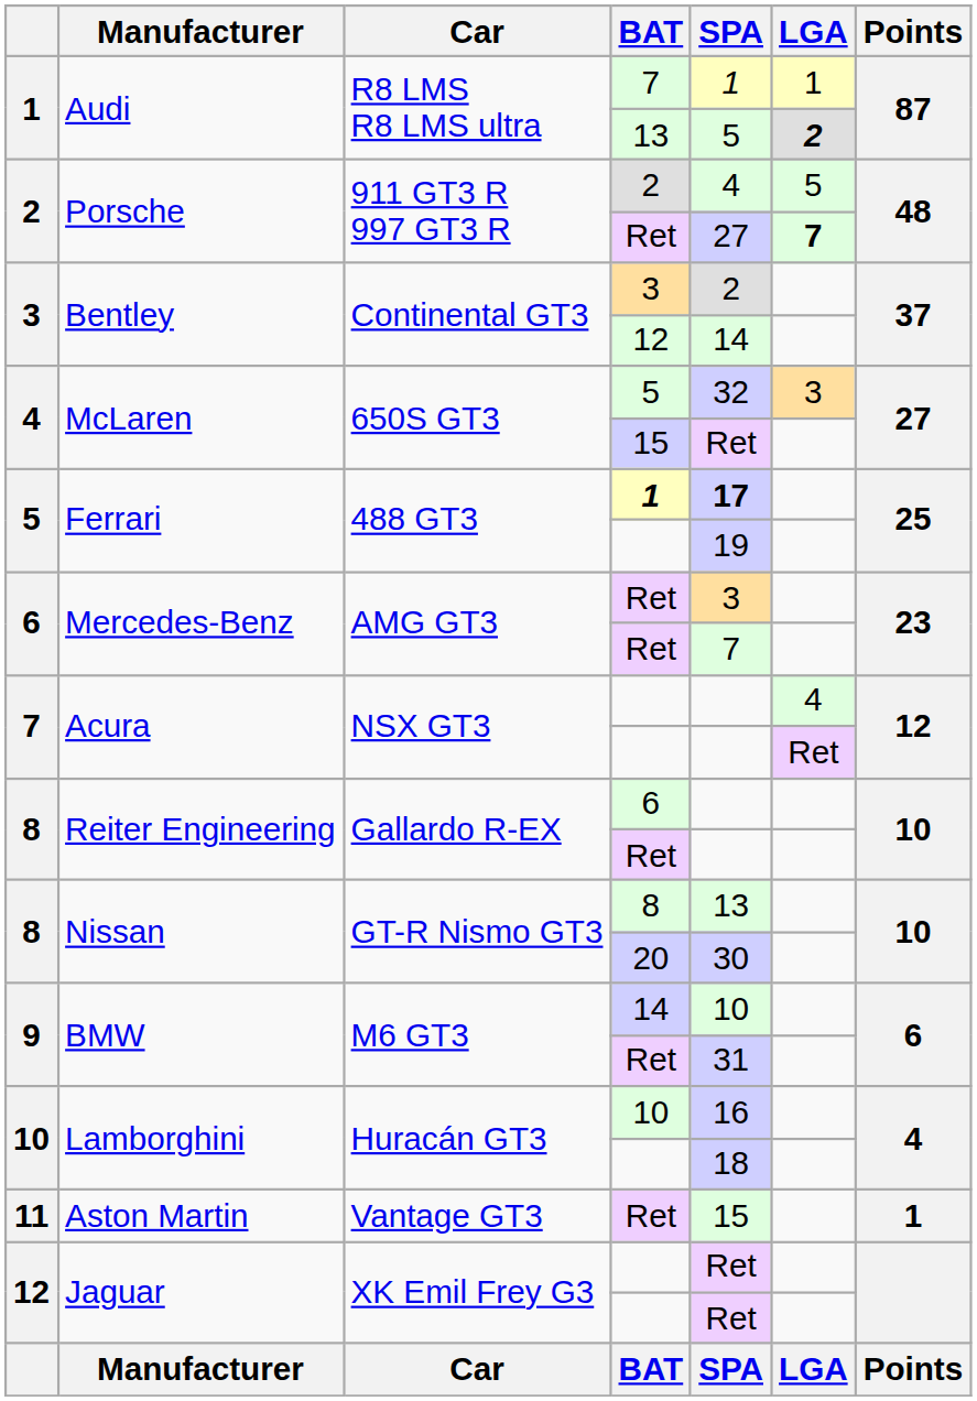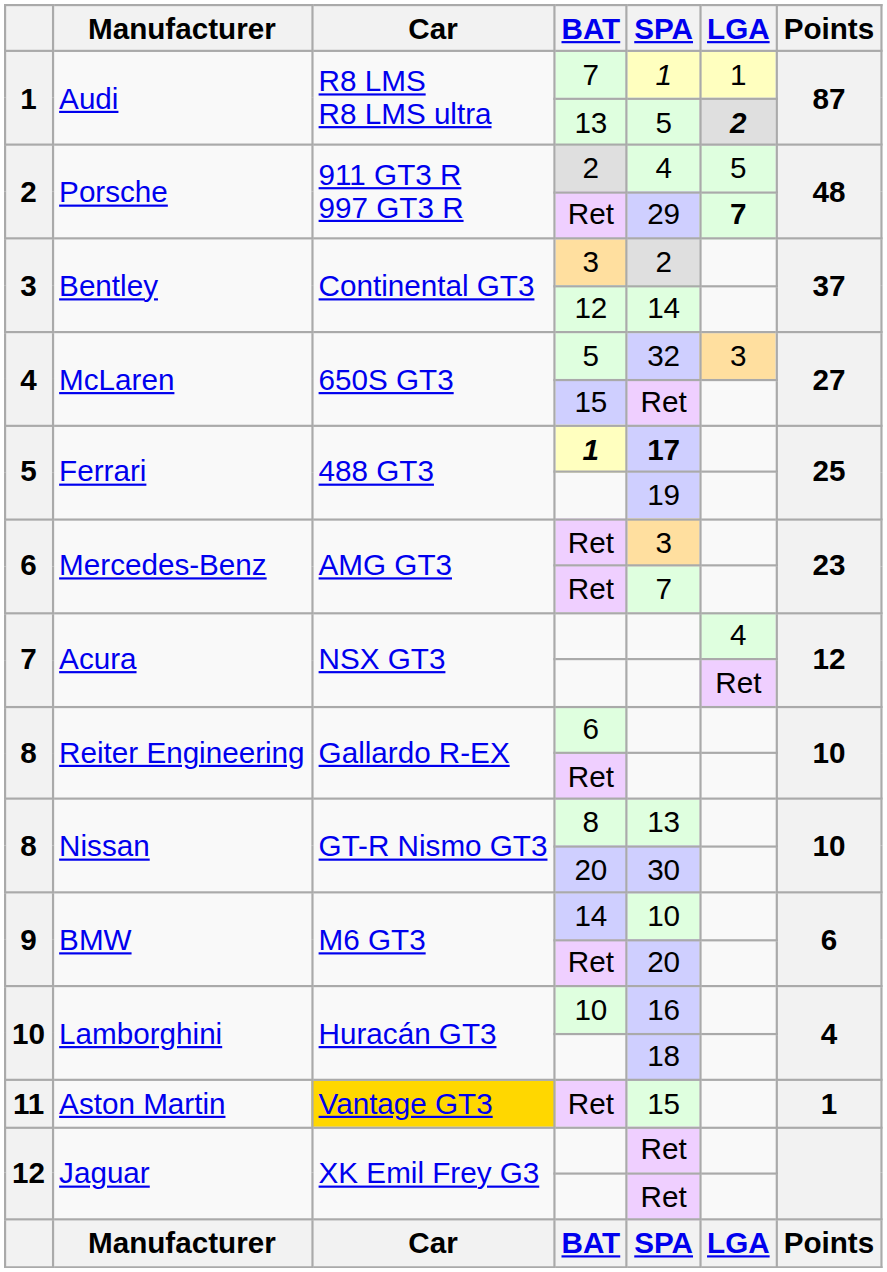 <table class="wikitable" style="font-size: 85%; text-align:center;">
 <tr>
 <th></th>
 <th>Manufacturer</th>
 <th>Car</th>
 <th><a href='#'>BAT</a><br></th>
 <th><a href='#'>SPA</a><br></th>
 <th><a href='#'>LGA</a><br></th>
 <th>Points</th>
 </tr>
 <tr>
 <th rowspan=2>1</th>
 <td rowspan=2 align=left><a href='#'>Audi</a></td>
 <td rowspan=2 align=left><a href='#'>R8 LMS</a><br><a href='#'>R8 LMS ultra</a></td>
 <td style="background:#DFFFDF;">7</td>
 <td style="background:#FFFFBF;"><em>1</em></td>
 <td style="background:#FFFFBF;">1</td>
 <th rowspan=2>87</th>
 </tr>
 <tr>
 <td style="background:#DFFFDF;">13</td>
 <td style="background:#DFFFDF;">5</td>
 <td style="background:#DFDFDF;"><strong><em>2</em></strong></td>
 </tr>
 <tr>
 <th rowspan=2>2</th>
 <td rowspan=2 align=left><a href='#'>Porsche</a></td>
 <td rowspan=2 align=left><a href='#'>911 GT3 R</a><br><a href='#'>997 GT3 R</a></td>
 <td style="background:#DFDFDF;">2</td>
 <td style="background:#DFFFDF;">4</td>
 <td style="background:#DFFFDF;">5</td>
 <th rowspan=2>48</th>
 </tr>
 <tr>
 <td style="background:#EFCFFF;">Ret</td>
-<td style="background:#CFCFFF;">27</td>
+<td style="background:#CFCFFF;">29</td>
 <td style="background:#DFFFDF;"><strong>7</strong></td>
 </tr>
 <tr>
 <th rowspan=2>3</th>
 <td rowspan=2 align=left><a href='#'>Bentley</a></td>
 <td rowspan=2 align=left><a href='#'>Continental GT3</a></td>
 <td style="background:#FFDF9F;">3</td>
 <td style="background:#DFDFDF;">2</td>
 <td></td>
 <th rowspan=2>37</th>
 </tr>
 <tr>
 <td style="background:#DFFFDF;">12</td>
 <td style="background:#DFFFDF;">14</td>
 <td></td>
 </tr>
 <tr>
 <th rowspan=2>4</th>
 <td rowspan=2 align=left><a href='#'>McLaren</a></td>
 <td rowspan=2 align=left><a href='#'>650S GT3</a></td>
 <td style="background:#DFFFDF;">5</td>
 <td style="background:#CFCFFF;">32</td>
 <td style="background:#FFDF9F;">3</td>
 <th rowspan=2>27</th>
 </tr>
 <tr>
 <td style="background:#CFCFFF;">15</td>
 <td style="background:#EFCFFF;">Ret</td>
 <td></td>
 </tr>
 <tr>
 <th rowspan=2>5</th>
 <td rowspan=2 align=left><a href='#'>Ferrari</a></td>
 <td rowspan=2 align=left><a href='#'>488 GT3</a></td>
 <td style="background:#FFFFBF;"><strong><em>1</em></strong></td>
 <td style="background:#CFCFFF;"><strong>17</strong></td>
 <td></td>
 <th rowspan=2>25</th>
 </tr>
 <tr>
 <td></td>
 <td style="background:#CFCFFF;">19</td>
 <td></td>
 </tr>
 <tr>
 <th rowspan=2>6</th>
 <td rowspan=2 align=left><a href='#'>Mercedes-Benz</a></td>
 <td rowspan=2 align=left><a href='#'>AMG GT3</a></td>
 <td style="background:#EFCFFF;">Ret</td>
 <td style="background:#FFDF9F;">3</td>
 <td></td>
 <th rowspan=2>23</th>
 </tr>
 <tr>
 <td style="background:#EFCFFF;">Ret</td>
 <td style="background:#DFFFDF;">7</td>
 <td></td>
 </tr>
 <tr>
 <th rowspan=2>7</th>
 <td rowspan=2 align=left><a href='#'>Acura</a></td>
 <td rowspan=2 align=left><a href='#'>NSX GT3</a></td>
 <td></td>
 <td></td>
 <td style="background:#DFFFDF;">4</td>
 <th rowspan=2>12</th>
 </tr>
 <tr>
 <td></td>
 <td></td>
 <td style="background:#EFCFFF;">Ret</td>
 </tr>
 <tr>
 <th rowspan=2>8</th>
 <td rowspan=2 align=left><a href='#'>Reiter Engineering</a></td>
 <td rowspan=2 align=left><a href='#'>Gallardo R-EX</a></td>
 <td style="background:#DFFFDF;">6</td>
 <td></td>
 <td></td>
 <th rowspan=2>10</th>
 </tr>
 <tr>
 <td style="background:#EFCFFF;">Ret</td>
 <td></td>
 <td></td>
 </tr>
 <tr>
 <th rowspan=2>8</th>
 <td rowspan=2 align=left><a href='#'>Nissan</a></td>
 <td rowspan=2 align=left><a href='#'>GT-R Nismo GT3</a></td>
 <td style="background:#DFFFDF;">8</td>
 <td style="background:#DFFFDF;">13</td>
 <td></td>
 <th rowspan=2>10</th>
 </tr>
 <tr>
 <td style="background:#CFCFFF;">20</td>
 <td style="background:#CFCFFF;">30</td>
 <td></td>
 </tr>
 <tr>
 <th rowspan=2>9</th>
 <td rowspan=2 align=left><a href='#'>BMW</a></td>
 <td rowspan=2 align=left><a href='#'>M6 GT3</a></td>
 <td style="background:#CFCFFF;">14</td>
 <td style="background:#DFFFDF;">10</td>
 <td></td>
 <th rowspan=2>6</th>
 </tr>
 <tr>
 <td style="background:#EFCFFF;">Ret</td>
-<td style="background:#CFCFFF;">31</td>
+<td style="background:#CFCFFF;">20</td>
 <td></td>
 </tr>
 <tr>
 <th rowspan=2>10</th>
 <td rowspan=2 align=left><a href='#'>Lamborghini</a></td>
 <td rowspan=2 align=left><a href='#'>Huracán GT3</a></td>
 <td style="background:#DFFFDF;">10</td>
 <td style="background:#CFCFFF;">16</td>
 <td></td>
 <th rowspan=2>4</th>
 </tr>
 <tr>
 <td></td>
 <td style="background:#CFCFFF;">18</td>
 <td></td>
 </tr>
 <tr>
 <th>11</th>
 <td align=left><a href='#'>Aston Martin</a></td>
-<td align=left><a href='#'>Vantage GT3</a></td>
+<td align=left style="background: gold;"><a href='#'>Vantage GT3</a></td>
 <td style="background:#EFCFFF;">Ret</td>
 <td style="background:#DFFFDF;">15</td>
 <td></td>
 <th>1</th>
 </tr>
 <tr>
 <th rowspan=2>12</th>
 <td rowspan=2 align=left><a href='#'>Jaguar</a></td>
 <td rowspan=2 align=left><a href='#'>XK Emil Frey G3</a></td>
 <td></td>
 <td style="background:#EFCFFF;">Ret</td>
 <td></td>
 <th rowspan=2></th>
 </tr>
 <tr>
 <td></td>
 <td style="background:#EFCFFF;">Ret</td>
 <td></td>
 </tr>
 <tr valign="top">
 <th valign=middle></th>
 <th valign=middle>Manufacturer</th>
 <th valign=middle>Car</th>
 <th><a href='#'>BAT</a><br></th>
 <th><a href='#'>SPA</a><br></th>
 <th><a href='#'>LGA</a><br></th>
 <th valign=middle>Points</th>
 </tr>
 </table>
